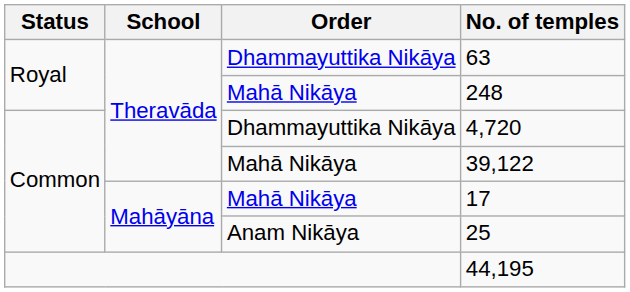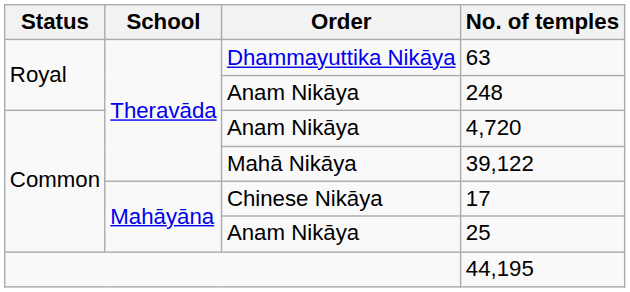 <table class="wikitable">
 <tr>
 <th>Status</th>
 <th>School</th>
 <th>Order</th>
 <th>No. of temples</th>
 </tr>
 <tr>
 <td rowspan=2>Royal</td>
 <td rowspan=4><a href='#'>Theravāda</a></td>
 <td><a href='#'>Dhammayuttika Nikāya</a></td>
 <td>63</td>
 </tr>
 <tr>
-<td><a href='#'>Mahā Nikāya</a></td>
+<td>Anam Nikāya</td>
 <td>248</td>
 </tr>
 <tr>
 <td rowspan=4>Common</td>
-<td>Dhammayuttika Nikāya</td>
+<td>Anam Nikāya</td>
 <td>4,720</td>
 </tr>
 <tr>
 <td>Mahā Nikāya</td>
 <td>39,122</td>
 </tr>
 <tr>
 <td rowspan=2><a href='#'>Mahāyāna</a></td>
-<td><a href='#'>Mahā Nikāya</a></td>
+<td>Chinese Nikāya</td>
 <td>17</td>
 </tr>
 <tr>
 <td>Anam Nikāya</td>
 <td>25</td>
 </tr>
 <tr>
 <td colspan=3></td>
 <td>44,195</td>
 </tr>
 </table>
